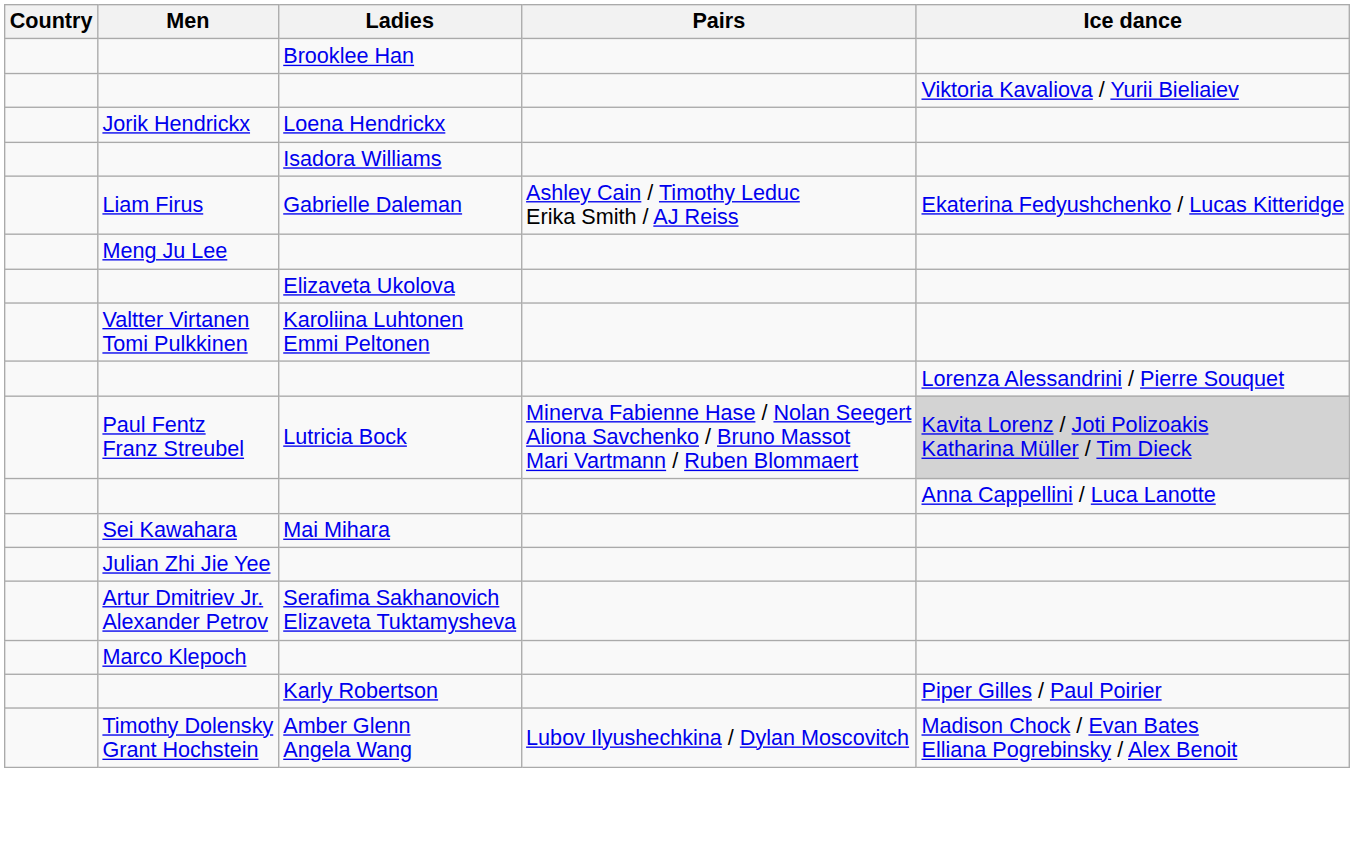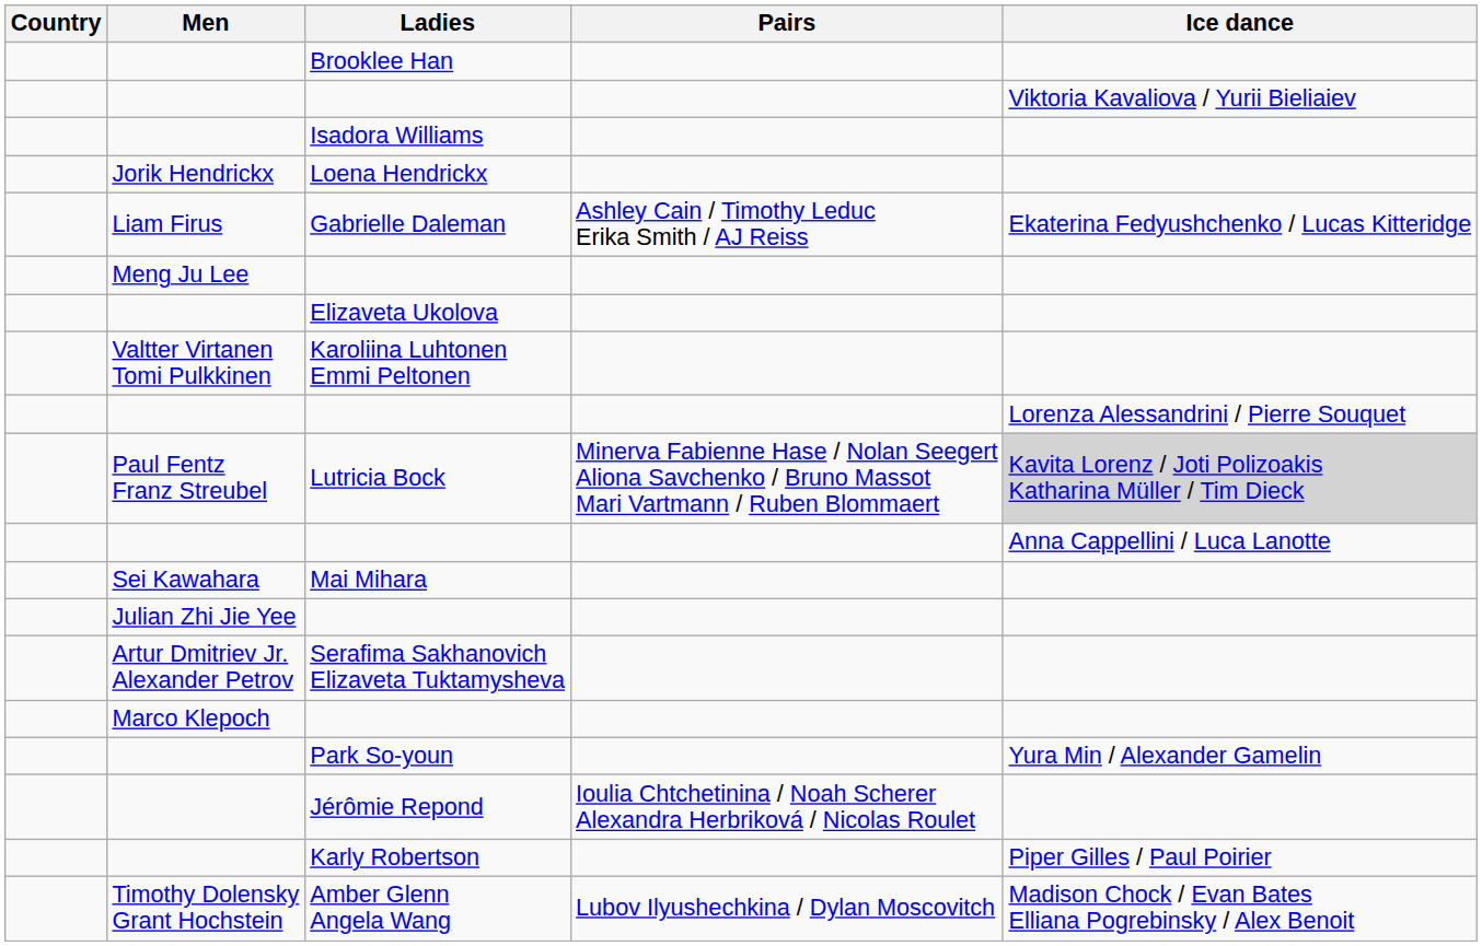 <table class="wikitable">
 <tr>
 <th>Country</th>
 <th>Men</th>
 <th>Ladies</th>
 <th>Pairs</th>
 <th>Ice dance</th>
 </tr>
 <tr>
 <td></td>
 <td></td>
 <td><a href='#'>Brooklee Han</a></td>
 <td></td>
 <td></td>
 </tr>
 <tr>
 <td></td>
 <td></td>
 <td></td>
 <td></td>
 <td><a href='#'>Viktoria Kavaliova</a> / <a href='#'>Yurii Bieliaiev</a></td>
 </tr>
 <tr>
 <td></td>
-<td><a href='#'>Jorik Hendrickx</a></td>
-<td><a href='#'>Loena Hendrickx</a></td>
+<td></td>
+<td><a href='#'>Isadora Williams</a></td>
 <td></td>
 <td></td>
 </tr>
 <tr>
 <td></td>
-<td></td>
-<td><a href='#'>Isadora Williams</a></td>
+<td><a href='#'>Jorik Hendrickx</a></td>
+<td><a href='#'>Loena Hendrickx</a></td>
 <td></td>
 <td></td>
 </tr>
 <tr>
 <td></td>
 <td><a href='#'>Liam Firus</a></td>
 <td><a href='#'>Gabrielle Daleman</a></td>
 <td><a href='#'>Ashley Cain</a> / <a href='#'>Timothy Leduc</a> <br> Erika Smith / <a href='#'>AJ Reiss</a></td>
 <td><a href='#'>Ekaterina Fedyushchenko</a> / <a href='#'>Lucas Kitteridge</a></td>
 </tr>
 <tr>
 <td></td>
 <td><a href='#'>Meng Ju Lee</a></td>
 <td></td>
 <td></td>
 <td></td>
 </tr>
 <tr>
 <td></td>
 <td></td>
 <td><a href='#'>Elizaveta Ukolova</a></td>
 <td></td>
 <td></td>
 </tr>
 <tr>
 <td></td>
 <td><a href='#'>Valtter Virtanen</a> <br> <a href='#'>Tomi Pulkkinen</a></td>
 <td><a href='#'>Karoliina Luhtonen</a> <br> <a href='#'>Emmi Peltonen</a></td>
 <td></td>
 <td></td>
 </tr>
 <tr>
 <td></td>
 <td></td>
 <td></td>
 <td></td>
 <td><a href='#'>Lorenza Alessandrini</a> / <a href='#'>Pierre Souquet</a></td>
 </tr>
 <tr>
 <td></td>
 <td><a href='#'>Paul Fentz</a> <br> <a href='#'>Franz Streubel</a></td>
 <td><a href='#'>Lutricia Bock</a></td>
 <td><a href='#'>Minerva Fabienne Hase</a> / <a href='#'>Nolan Seegert</a> <br> <a href='#'>Aliona Savchenko</a> / <a href='#'>Bruno Massot</a> <br> <a href='#'>Mari Vartmann</a> / <a href='#'>Ruben Blommaert</a></td>
 <td style="background: lightgrey;"><a href='#'>Kavita Lorenz</a> / <a href='#'>Joti Polizoakis</a> <br> <a href='#'>Katharina Müller</a> / <a href='#'>Tim Dieck</a></td>
 </tr>
 <tr>
 <td></td>
 <td></td>
 <td></td>
 <td></td>
 <td><a href='#'>Anna Cappellini</a> / <a href='#'>Luca Lanotte</a></td>
 </tr>
 <tr>
 <td></td>
 <td><a href='#'>Sei Kawahara</a></td>
 <td><a href='#'>Mai Mihara</a></td>
 <td></td>
 <td></td>
 </tr>
 <tr>
 <td></td>
 <td><a href='#'>Julian Zhi Jie Yee</a></td>
 <td></td>
 <td></td>
 <td></td>
 </tr>
 <tr>
 <td></td>
 <td><a href='#'>Artur Dmitriev Jr.</a> <br> <a href='#'>Alexander Petrov</a></td>
 <td><a href='#'>Serafima Sakhanovich</a> <br> <a href='#'>Elizaveta Tuktamysheva</a></td>
 <td></td>
 <td></td>
 </tr>
 <tr>
 <td></td>
 <td><a href='#'>Marco Klepoch</a></td>
 <td></td>
 <td></td>
 <td></td>
 </tr>
 <tr>
 <td></td>
 <td></td>
+<td><a href='#'>Park So-youn</a></td>
+<td></td>
+<td><a href='#'>Yura Min</a> / <a href='#'>Alexander Gamelin</a></td>
+</tr>
+<tr>
+<td></td>
+<td></td>
+<td><a href='#'>Jérômie Repond</a></td>
+<td><a href='#'>Ioulia Chtchetinina</a> / <a href='#'>Noah Scherer</a> <br> <a href='#'>Alexandra Herbriková</a> / <a href='#'>Nicolas Roulet</a></td>
+<td></td>
+</tr>
+<tr>
+<td></td>
+<td></td>
 <td><a href='#'>Karly Robertson</a></td>
 <td></td>
 <td><a href='#'>Piper Gilles</a> / <a href='#'>Paul Poirier</a></td>
 </tr>
 <tr>
 <td></td>
 <td><a href='#'>Timothy Dolensky</a> <br> <a href='#'>Grant Hochstein</a></td>
 <td><a href='#'>Amber Glenn</a> <br> <a href='#'>Angela Wang</a></td>
 <td><a href='#'>Lubov Ilyushechkina</a> / <a href='#'>Dylan Moscovitch</a></td>
 <td><a href='#'>Madison Chock</a> / <a href='#'>Evan Bates</a> <br> <a href='#'>Elliana Pogrebinsky</a> / <a href='#'>Alex Benoit</a></td>
 </tr>
 </table>
